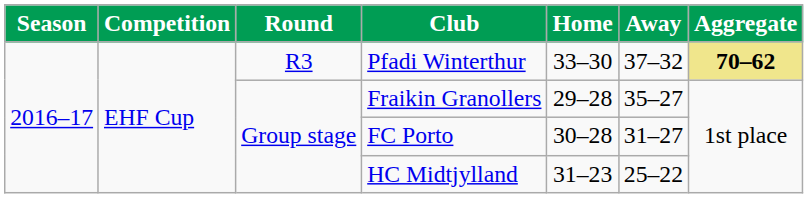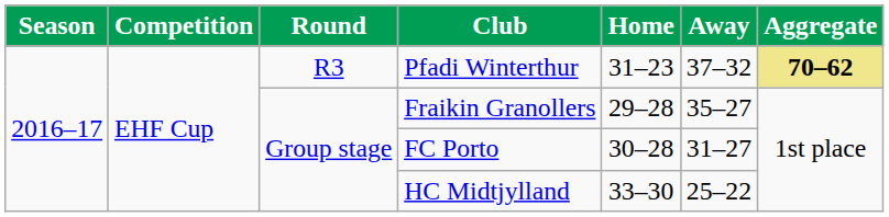 <table class="wikitable" style="text-align: left;">
 <tr>
 <th style="color:#FFFFFF; background:#009D54">Season</th>
 <th style="color:#FFFFFF; background:#009D54">Competition</th>
 <th style="color:#FFFFFF; background:#009D54">Round</th>
 <th style="color:#FFFFFF; background:#009D54">Club</th>
 <th style="color:#FFFFFF; background:#009D54">Home</th>
 <th style="color:#FFFFFF; background:#009D54">Away</th>
 <th style="color:#FFFFFF; background:#009D54">Aggregate</th>
 </tr>
 <tr>
 <td rowspan="4"><a href='#'>2016–17</a></td>
 <td rowspan="4"><a href='#'>EHF Cup</a></td>
 <td style="text-align:center;"><a href='#'>R3</a></td>
 <td> <a href='#'>Pfadi Winterthur</a></td>
-<td style="text-align:center;">33–30</td>
+<td style="text-align:center;">31–23</td>
 <td style="text-align:center;">37–32</td>
 <td style="background: khaki; text-align:center;"><strong>70–62</strong></td>
 </tr>
 <tr>
 <td rowspan="3" style="text-align:center;"><a href='#'>Group stage</a></td>
 <td> <a href='#'>Fraikin Granollers</a></td>
 <td style="text-align:center;">29–28</td>
 <td style="text-align:center;">35–27</td>
 <td rowspan="3" style="text-align:center;">1st place</td>
 </tr>
 <tr>
 <td> <a href='#'>FC Porto</a></td>
 <td style="text-align:center;">30–28</td>
 <td style="text-align:center;">31–27</td>
 </tr>
 <tr>
 <td> <a href='#'>HC Midtjylland</a></td>
-<td style="text-align:center;">31–23</td>
+<td style="text-align:center;">33–30</td>
 <td style="text-align:center;">25–22</td>
 </tr>
 </table>
